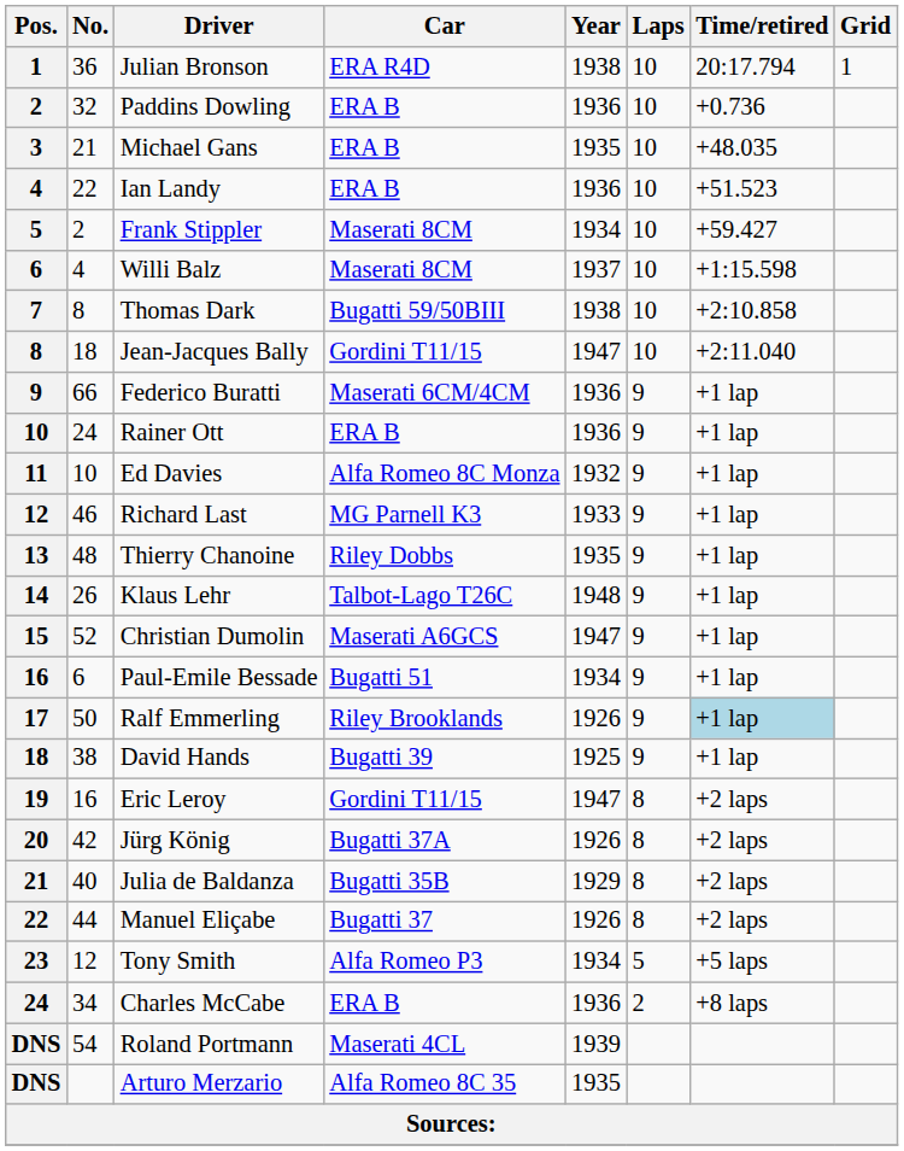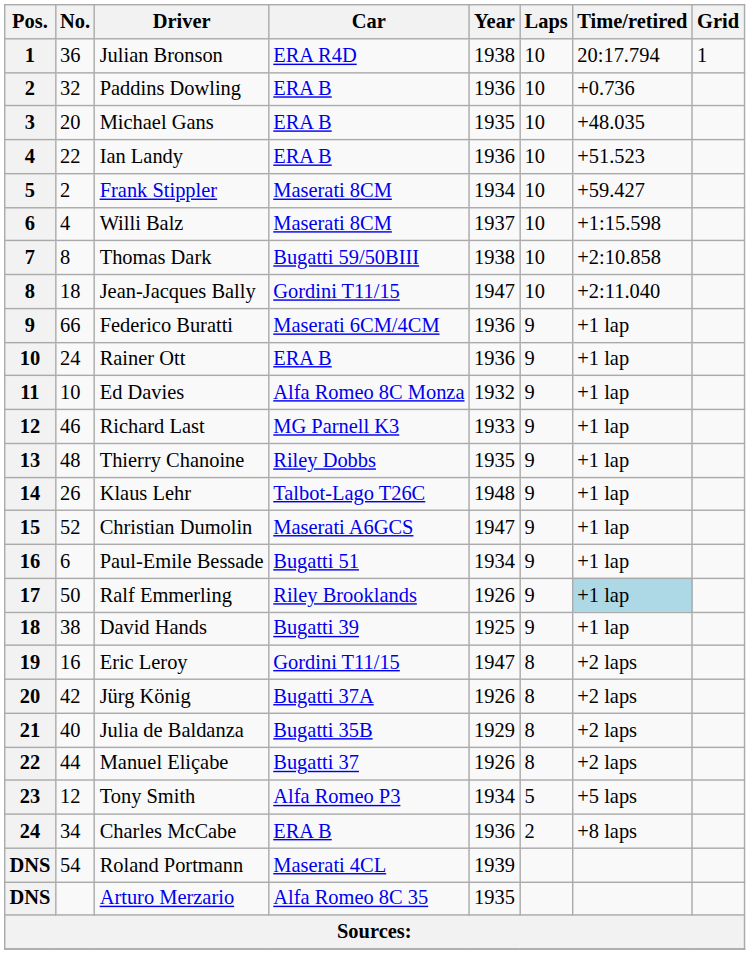 <table class="wikitable" style="font-size:90%">
 <tr>
 <th>Pos.</th>
 <th>No.</th>
 <th>Driver</th>
 <th>Car</th>
 <th>Year</th>
 <th>Laps</th>
 <th>Time/retired</th>
 <th>Grid</th>
 </tr>
 <tr>
 <th>1</th>
 <td>36</td>
 <td> Julian Bronson</td>
 <td><a href='#'>ERA R4D</a></td>
 <td>1938</td>
 <td>10</td>
 <td>20:17.794</td>
 <td>1</td>
 </tr>
 <tr>
 <th>2</th>
 <td>32</td>
 <td> Paddins Dowling</td>
 <td><a href='#'>ERA B</a></td>
 <td>1936</td>
 <td>10</td>
 <td>+0.736</td>
 <td></td>
 </tr>
 <tr>
 <th>3</th>
-<td>21</td>
+<td>20</td>
 <td> Michael Gans</td>
 <td><a href='#'>ERA B</a></td>
 <td>1935</td>
 <td>10</td>
 <td>+48.035</td>
 <td></td>
 </tr>
 <tr>
 <th>4</th>
 <td>22</td>
 <td> Ian Landy</td>
 <td><a href='#'>ERA B</a></td>
 <td>1936</td>
 <td>10</td>
 <td>+51.523</td>
 <td></td>
 </tr>
 <tr>
 <th>5</th>
 <td>2</td>
 <td> <a href='#'>Frank Stippler</a></td>
 <td><a href='#'>Maserati 8CM</a></td>
 <td>1934</td>
 <td>10</td>
 <td>+59.427</td>
 <td></td>
 </tr>
 <tr>
 <th>6</th>
 <td>4</td>
 <td> Willi Balz</td>
 <td><a href='#'>Maserati 8CM</a></td>
 <td>1937</td>
 <td>10</td>
 <td>+1:15.598</td>
 <td></td>
 </tr>
 <tr>
 <th>7</th>
 <td>8</td>
 <td> Thomas Dark</td>
 <td><a href='#'>Bugatti 59/50BIII</a></td>
 <td>1938</td>
 <td>10</td>
 <td>+2:10.858</td>
 <td></td>
 </tr>
 <tr>
 <th>8</th>
 <td>18</td>
 <td> Jean-Jacques Bally</td>
 <td><a href='#'>Gordini T11/15</a></td>
 <td>1947</td>
 <td>10</td>
 <td>+2:11.040</td>
 <td></td>
 </tr>
 <tr>
 <th>9</th>
 <td>66</td>
 <td> Federico Buratti</td>
 <td><a href='#'>Maserati 6CM/4CM</a></td>
 <td>1936</td>
 <td>9</td>
 <td>+1 lap</td>
 <td></td>
 </tr>
 <tr>
 <th>10</th>
 <td>24</td>
 <td> Rainer Ott</td>
 <td><a href='#'>ERA B</a></td>
 <td>1936</td>
 <td>9</td>
 <td>+1 lap</td>
 <td></td>
 </tr>
 <tr>
 <th>11</th>
 <td>10</td>
 <td> Ed Davies</td>
 <td><a href='#'>Alfa Romeo 8C Monza</a></td>
 <td>1932</td>
 <td>9</td>
 <td>+1 lap</td>
 <td></td>
 </tr>
 <tr>
 <th>12</th>
 <td>46</td>
 <td> Richard Last</td>
 <td><a href='#'>MG Parnell K3</a></td>
 <td>1933</td>
 <td>9</td>
 <td>+1 lap</td>
 <td></td>
 </tr>
 <tr>
 <th>13</th>
 <td>48</td>
 <td> Thierry Chanoine</td>
 <td><a href='#'>Riley Dobbs</a></td>
 <td>1935</td>
 <td>9</td>
 <td>+1 lap</td>
 <td></td>
 </tr>
 <tr>
 <th>14</th>
 <td>26</td>
 <td> Klaus Lehr</td>
 <td><a href='#'>Talbot-Lago T26C</a></td>
 <td>1948</td>
 <td>9</td>
 <td>+1 lap</td>
 <td></td>
 </tr>
 <tr>
 <th>15</th>
 <td>52</td>
 <td> Christian Dumolin</td>
 <td><a href='#'>Maserati A6GCS</a></td>
 <td>1947</td>
 <td>9</td>
 <td>+1 lap</td>
 <td></td>
 </tr>
 <tr>
 <th>16</th>
 <td>6</td>
 <td> Paul-Emile Bessade</td>
 <td><a href='#'>Bugatti 51</a></td>
 <td>1934</td>
 <td>9</td>
 <td>+1 lap</td>
 <td></td>
 </tr>
 <tr>
 <th>17</th>
 <td>50</td>
 <td> Ralf Emmerling</td>
 <td><a href='#'>Riley Brooklands</a></td>
 <td>1926</td>
 <td>9</td>
 <td style="background: lightblue;">+1 lap</td>
 <td></td>
 </tr>
 <tr>
 <th>18</th>
 <td>38</td>
 <td> David Hands</td>
 <td><a href='#'>Bugatti 39</a></td>
 <td>1925</td>
 <td>9</td>
 <td>+1 lap</td>
 <td></td>
 </tr>
 <tr>
 <th>19</th>
 <td>16</td>
 <td> Eric Leroy</td>
 <td><a href='#'>Gordini T11/15</a></td>
 <td>1947</td>
 <td>8</td>
 <td>+2 laps</td>
 <td></td>
 </tr>
 <tr>
 <th>20</th>
 <td>42</td>
 <td> Jürg König</td>
 <td><a href='#'>Bugatti 37A</a></td>
 <td>1926</td>
 <td>8</td>
 <td>+2 laps</td>
 <td></td>
 </tr>
 <tr>
 <th>21</th>
 <td>40</td>
 <td> Julia de Baldanza</td>
 <td><a href='#'>Bugatti 35B</a></td>
 <td>1929</td>
 <td>8</td>
 <td>+2 laps</td>
 <td></td>
 </tr>
 <tr>
 <th>22</th>
 <td>44</td>
 <td> Manuel Eliçabe</td>
 <td><a href='#'>Bugatti 37</a></td>
 <td>1926</td>
 <td>8</td>
 <td>+2 laps</td>
 <td></td>
 </tr>
 <tr>
 <th>23</th>
 <td>12</td>
 <td> Tony Smith</td>
 <td><a href='#'>Alfa Romeo P3</a></td>
 <td>1934</td>
 <td>5</td>
 <td>+5 laps</td>
 <td></td>
 </tr>
 <tr>
 <th>24</th>
 <td>34</td>
 <td> Charles McCabe</td>
 <td><a href='#'>ERA B</a></td>
 <td>1936</td>
 <td>2</td>
 <td>+8 laps</td>
 <td></td>
 </tr>
 <tr>
 <th>DNS</th>
 <td>54</td>
 <td> Roland Portmann</td>
 <td><a href='#'>Maserati 4CL</a></td>
 <td>1939</td>
 <td></td>
 <td></td>
 <td></td>
 </tr>
 <tr>
 <th>DNS</th>
 <td></td>
 <td> <a href='#'>Arturo Merzario</a></td>
 <td><a href='#'>Alfa Romeo 8C 35</a></td>
 <td>1935</td>
 <td></td>
 <td></td>
 <td></td>
 </tr>
 <tr style="background-color:#E5E4E2" align="center">
 <th colspan=8>Sources:</th>
 </tr>
 <tr>
 </tr>
 </table>
